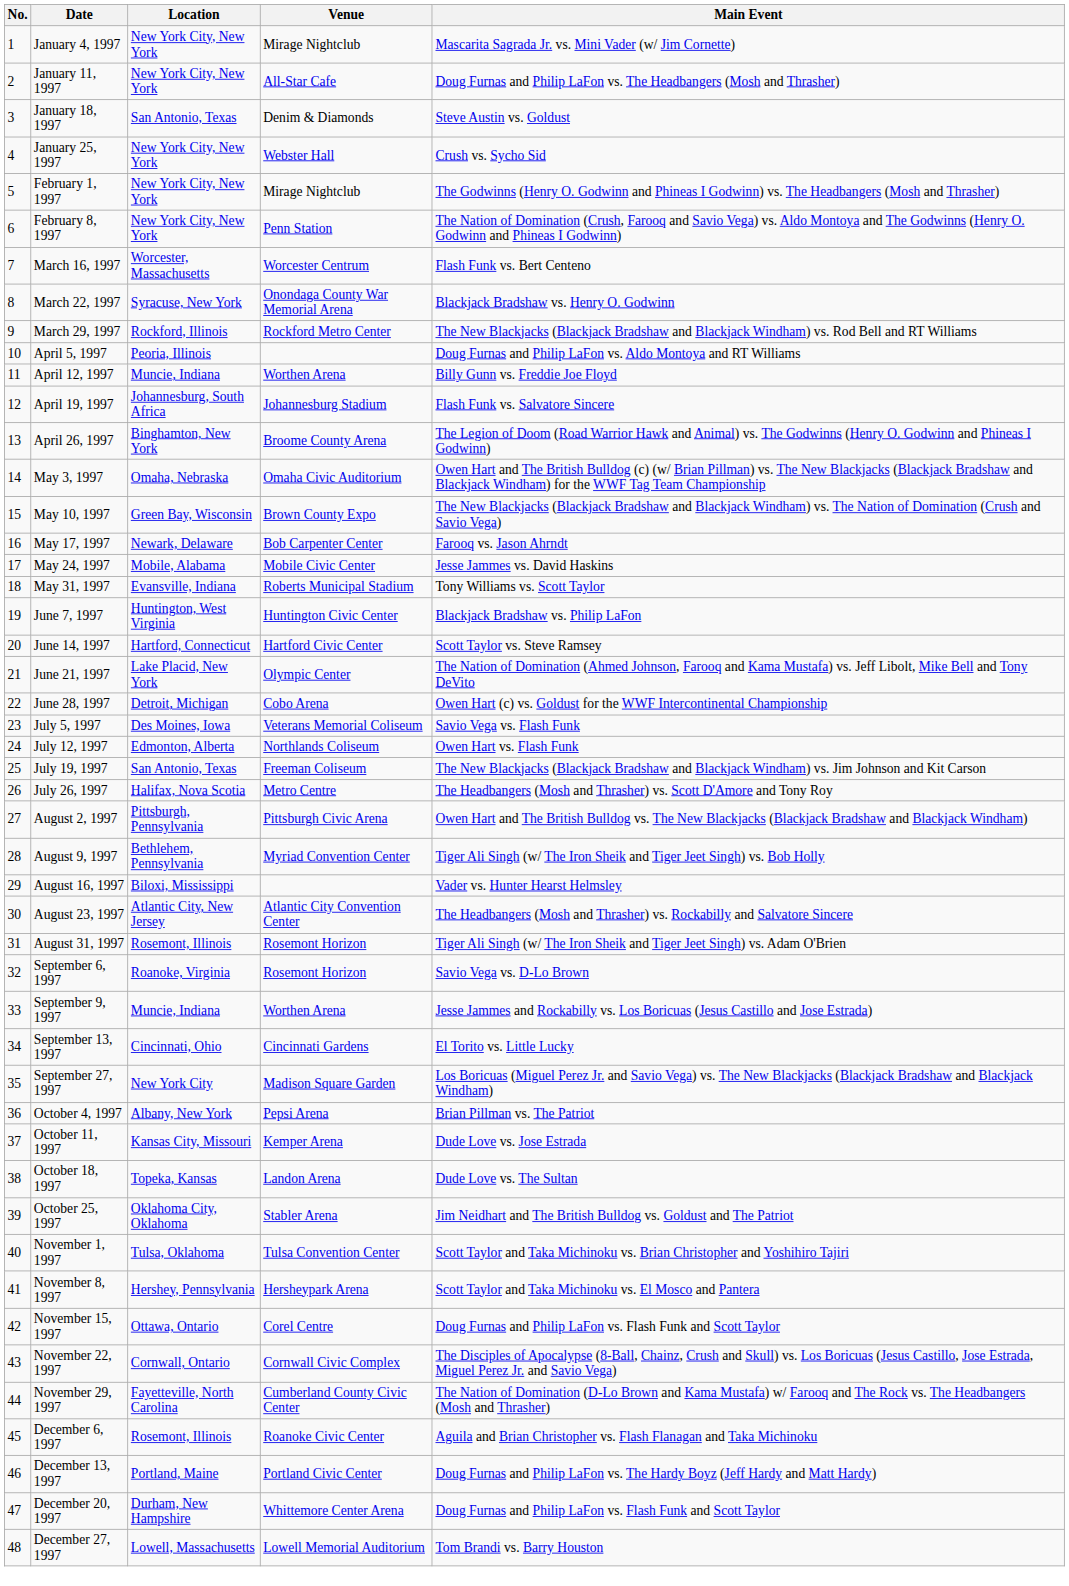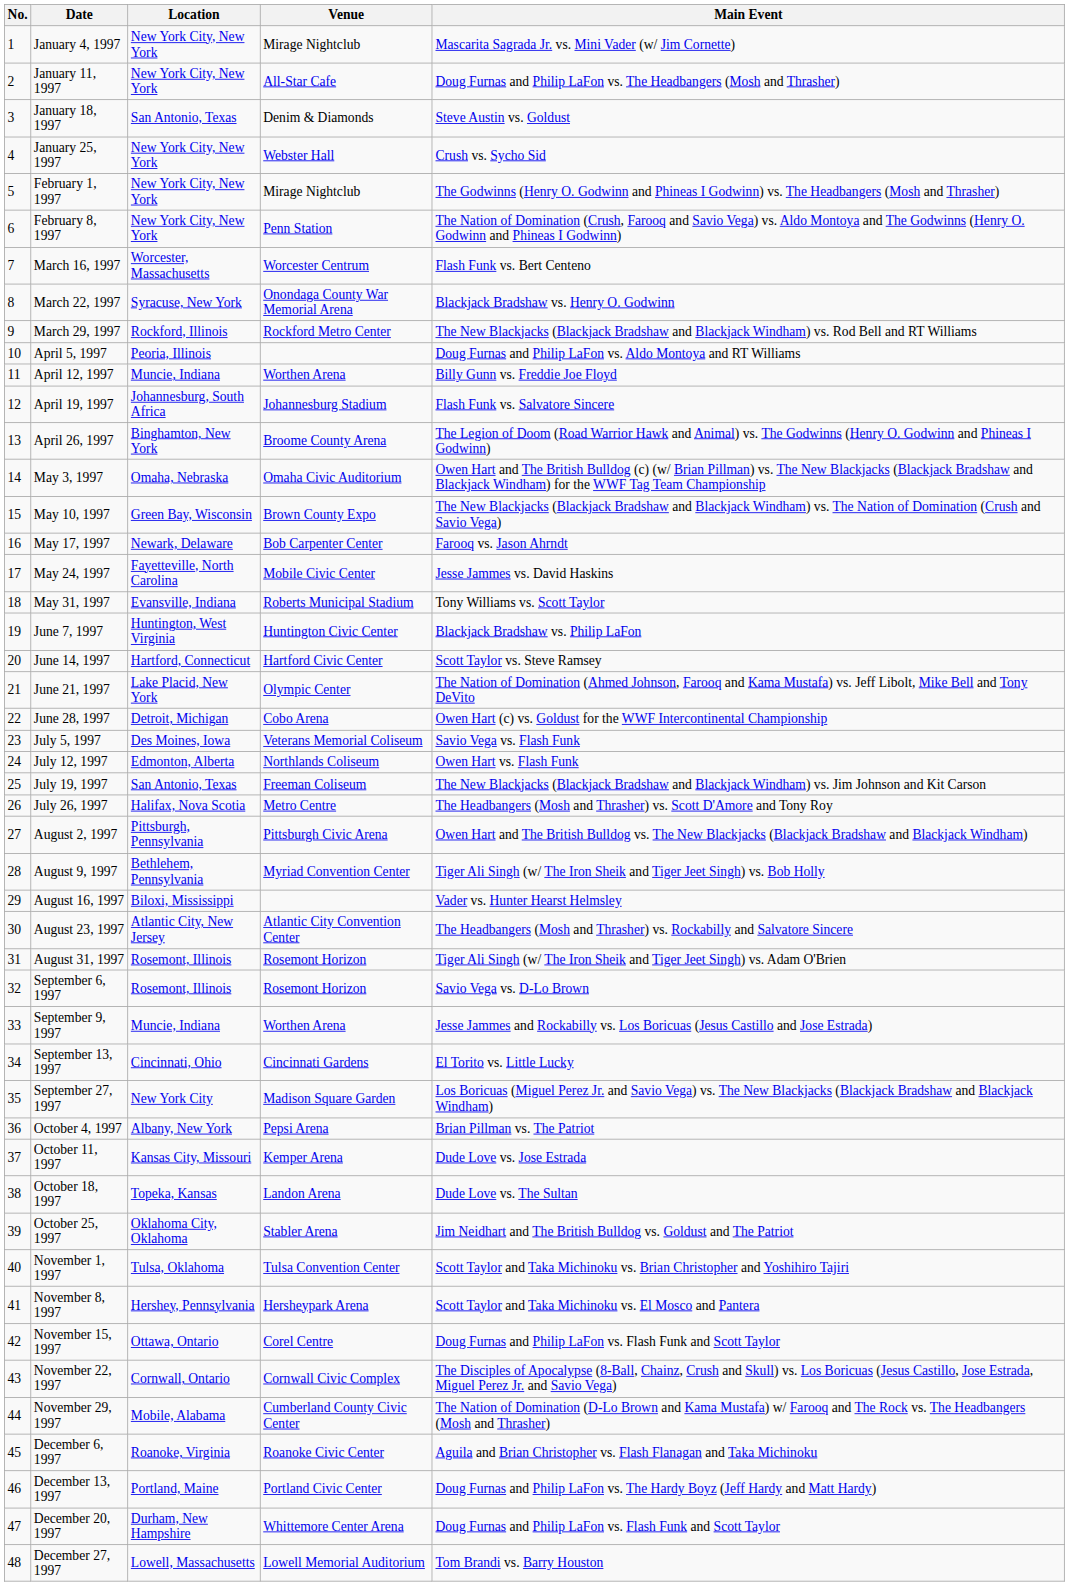 <table class="wikitable sortable">
 <tr>
 <th>No.</th>
 <th>Date</th>
 <th>Location</th>
 <th>Venue</th>
 <th>Main Event</th>
 </tr>
 <tr>
 <td>1</td>
 <td>January 4, 1997</td>
 <td><a href='#'>New York City, New York</a></td>
 <td>Mirage Nightclub</td>
 <td><a href='#'>Mascarita Sagrada Jr.</a> vs. <a href='#'>Mini Vader</a> (w/ <a href='#'>Jim Cornette</a>)</td>
 </tr>
 <tr>
 <td>2</td>
 <td>January 11, 1997</td>
 <td><a href='#'>New York City, New York</a></td>
 <td><a href='#'>All-Star Cafe</a></td>
 <td><a href='#'>Doug Furnas</a> and <a href='#'>Philip LaFon</a> vs. <a href='#'>The Headbangers</a> (<a href='#'>Mosh</a> and <a href='#'>Thrasher</a>)</td>
 </tr>
 <tr>
 <td>3</td>
 <td>January 18, 1997</td>
 <td><a href='#'>San Antonio, Texas</a></td>
 <td>Denim & Diamonds</td>
 <td><a href='#'>Steve Austin</a> vs. <a href='#'>Goldust</a></td>
 </tr>
 <tr>
 <td>4</td>
 <td>January 25, 1997</td>
 <td><a href='#'>New York City, New York</a></td>
 <td><a href='#'>Webster Hall</a></td>
 <td><a href='#'>Crush</a> vs. <a href='#'>Sycho Sid</a></td>
 </tr>
 <tr>
 <td>5</td>
 <td>February 1, 1997</td>
 <td><a href='#'>New York City, New York</a></td>
 <td>Mirage Nightclub</td>
 <td><a href='#'>The Godwinns</a> (<a href='#'>Henry O. Godwinn</a> and <a href='#'>Phineas I Godwinn</a>) vs. <a href='#'>The Headbangers</a> (<a href='#'>Mosh</a> and <a href='#'>Thrasher</a>)</td>
 </tr>
 <tr>
 <td>6</td>
 <td>February 8, 1997</td>
 <td><a href='#'>New York City, New York</a></td>
 <td><a href='#'>Penn Station</a></td>
 <td><a href='#'>The Nation of Domination</a> (<a href='#'>Crush</a>, <a href='#'>Farooq</a> and <a href='#'>Savio Vega</a>) vs. <a href='#'>Aldo Montoya</a> and <a href='#'>The Godwinns</a> (<a href='#'>Henry O. Godwinn</a> and <a href='#'>Phineas I Godwinn</a>)</td>
 </tr>
 <tr>
 <td>7</td>
 <td>March 16, 1997</td>
 <td><a href='#'>Worcester, Massachusetts</a></td>
 <td><a href='#'>Worcester Centrum</a></td>
 <td><a href='#'>Flash Funk</a> vs. Bert Centeno</td>
 </tr>
 <tr>
 <td>8</td>
 <td>March 22, 1997</td>
 <td><a href='#'>Syracuse, New York</a></td>
 <td><a href='#'>Onondaga County War Memorial Arena</a></td>
 <td><a href='#'>Blackjack Bradshaw</a> vs. <a href='#'>Henry O. Godwinn</a></td>
 </tr>
 <tr>
 <td>9</td>
 <td>March 29, 1997</td>
 <td><a href='#'>Rockford, Illinois</a></td>
 <td><a href='#'>Rockford Metro Center</a></td>
 <td><a href='#'>The New Blackjacks</a> (<a href='#'>Blackjack Bradshaw</a> and <a href='#'>Blackjack Windham</a>) vs. Rod Bell and RT Williams</td>
 </tr>
 <tr>
 <td>10</td>
 <td>April 5, 1997</td>
 <td><a href='#'>Peoria, Illinois</a></td>
 <td></td>
 <td><a href='#'>Doug Furnas</a> and <a href='#'>Philip LaFon</a> vs. <a href='#'>Aldo Montoya</a> and RT Williams</td>
 </tr>
 <tr>
 <td>11</td>
 <td>April 12, 1997</td>
 <td><a href='#'>Muncie, Indiana</a></td>
 <td><a href='#'>Worthen Arena</a></td>
 <td><a href='#'>Billy Gunn</a> vs. <a href='#'>Freddie Joe Floyd</a></td>
 </tr>
 <tr>
 <td>12</td>
 <td>April 19, 1997</td>
 <td><a href='#'>Johannesburg, South Africa</a></td>
 <td><a href='#'>Johannesburg Stadium</a></td>
 <td><a href='#'>Flash Funk</a> vs. <a href='#'>Salvatore Sincere</a></td>
 </tr>
 <tr>
 <td>13</td>
 <td>April 26, 1997</td>
 <td><a href='#'>Binghamton, New York</a></td>
 <td><a href='#'>Broome County Arena</a></td>
 <td><a href='#'>The Legion of Doom</a> (<a href='#'>Road Warrior Hawk</a> and <a href='#'>Animal</a>) vs. <a href='#'>The Godwinns</a> (<a href='#'>Henry O. Godwinn</a> and <a href='#'>Phineas I Godwinn</a>)</td>
 </tr>
 <tr>
 <td>14</td>
 <td>May 3, 1997</td>
 <td><a href='#'>Omaha, Nebraska</a></td>
 <td><a href='#'>Omaha Civic Auditorium</a></td>
 <td><a href='#'>Owen Hart</a> and <a href='#'>The British Bulldog</a> (c) (w/ <a href='#'>Brian Pillman</a>) vs. <a href='#'>The New Blackjacks</a> (<a href='#'>Blackjack Bradshaw</a> and <a href='#'>Blackjack Windham</a>) for the <a href='#'>WWF Tag Team Championship</a></td>
 </tr>
 <tr>
 <td>15</td>
 <td>May 10, 1997</td>
 <td><a href='#'>Green Bay, Wisconsin</a></td>
 <td><a href='#'>Brown County Expo</a></td>
 <td><a href='#'>The New Blackjacks</a> (<a href='#'>Blackjack Bradshaw</a> and <a href='#'>Blackjack Windham</a>) vs. <a href='#'>The Nation of Domination</a> (<a href='#'>Crush</a> and <a href='#'>Savio Vega</a>)</td>
 </tr>
 <tr>
 <td>16</td>
 <td>May 17, 1997</td>
 <td><a href='#'>Newark, Delaware</a></td>
 <td><a href='#'>Bob Carpenter Center</a></td>
 <td><a href='#'>Farooq</a> vs. <a href='#'>Jason Ahrndt</a></td>
 </tr>
 <tr>
 <td>17</td>
 <td>May 24, 1997</td>
-<td><a href='#'>Mobile, Alabama</a></td>
+<td><a href='#'>Fayetteville, North Carolina</a></td>
 <td><a href='#'>Mobile Civic Center</a></td>
 <td><a href='#'>Jesse Jammes</a> vs. David Haskins</td>
 </tr>
 <tr>
 <td>18</td>
 <td>May 31, 1997</td>
 <td><a href='#'>Evansville, Indiana</a></td>
 <td><a href='#'>Roberts Municipal Stadium</a></td>
 <td>Tony Williams vs. <a href='#'>Scott Taylor</a></td>
 </tr>
 <tr>
 <td>19</td>
 <td>June 7, 1997</td>
 <td><a href='#'>Huntington, West Virginia</a></td>
 <td><a href='#'>Huntington Civic Center</a></td>
 <td><a href='#'>Blackjack Bradshaw</a> vs. <a href='#'>Philip LaFon</a></td>
 </tr>
 <tr>
 <td>20</td>
 <td>June 14, 1997</td>
 <td><a href='#'>Hartford, Connecticut</a></td>
 <td><a href='#'>Hartford Civic Center</a></td>
 <td><a href='#'>Scott Taylor</a> vs. Steve Ramsey</td>
 </tr>
 <tr>
 <td>21</td>
 <td>June 21, 1997</td>
 <td><a href='#'>Lake Placid, New York</a></td>
 <td><a href='#'>Olympic Center</a></td>
 <td><a href='#'>The Nation of Domination</a> (<a href='#'>Ahmed Johnson</a>, <a href='#'>Farooq</a> and <a href='#'>Kama Mustafa</a>) vs. Jeff Libolt, <a href='#'>Mike Bell</a> and <a href='#'>Tony DeVito</a></td>
 </tr>
 <tr>
 <td>22</td>
 <td>June 28, 1997</td>
 <td><a href='#'>Detroit, Michigan</a></td>
 <td><a href='#'>Cobo Arena</a></td>
 <td><a href='#'>Owen Hart</a> (c) vs. <a href='#'>Goldust</a> for the <a href='#'>WWF Intercontinental Championship</a></td>
 </tr>
 <tr>
 <td>23</td>
 <td>July 5, 1997</td>
 <td><a href='#'>Des Moines, Iowa</a></td>
 <td><a href='#'>Veterans Memorial Coliseum</a></td>
 <td><a href='#'>Savio Vega</a> vs. <a href='#'>Flash Funk</a></td>
 </tr>
 <tr>
 <td>24</td>
 <td>July 12, 1997</td>
 <td><a href='#'>Edmonton, Alberta</a></td>
 <td><a href='#'>Northlands Coliseum</a></td>
 <td><a href='#'>Owen Hart</a> vs. <a href='#'>Flash Funk</a></td>
 </tr>
 <tr>
 <td>25</td>
 <td>July 19, 1997</td>
 <td><a href='#'>San Antonio, Texas</a></td>
 <td><a href='#'>Freeman Coliseum</a></td>
 <td><a href='#'>The New Blackjacks</a> (<a href='#'>Blackjack Bradshaw</a> and <a href='#'>Blackjack Windham</a>) vs. Jim Johnson and Kit Carson</td>
 </tr>
 <tr>
 <td>26</td>
 <td>July 26, 1997</td>
 <td><a href='#'>Halifax, Nova Scotia</a></td>
 <td><a href='#'>Metro Centre</a></td>
 <td><a href='#'>The Headbangers</a> (<a href='#'>Mosh</a> and <a href='#'>Thrasher</a>) vs. <a href='#'>Scott D'Amore</a> and Tony Roy</td>
 </tr>
 <tr>
 <td>27</td>
 <td>August 2, 1997</td>
 <td><a href='#'>Pittsburgh, Pennsylvania</a></td>
 <td><a href='#'>Pittsburgh Civic Arena</a></td>
 <td><a href='#'>Owen Hart</a> and <a href='#'>The British Bulldog</a> vs. <a href='#'>The New Blackjacks</a> (<a href='#'>Blackjack Bradshaw</a> and <a href='#'>Blackjack Windham</a>)</td>
 </tr>
 <tr>
 <td>28</td>
 <td>August 9, 1997</td>
 <td><a href='#'>Bethlehem, Pennsylvania</a></td>
 <td><a href='#'>Myriad Convention Center</a></td>
 <td><a href='#'>Tiger Ali Singh</a> (w/ <a href='#'>The Iron Sheik</a> and <a href='#'>Tiger Jeet Singh</a>) vs. <a href='#'>Bob Holly</a></td>
 </tr>
 <tr>
 <td>29</td>
 <td>August 16, 1997</td>
 <td><a href='#'>Biloxi, Mississippi</a></td>
 <td></td>
 <td><a href='#'>Vader</a> vs. <a href='#'>Hunter Hearst Helmsley</a></td>
 </tr>
 <tr>
 <td>30</td>
 <td>August 23, 1997</td>
 <td><a href='#'>Atlantic City, New Jersey</a></td>
 <td><a href='#'>Atlantic City Convention Center</a></td>
 <td><a href='#'>The Headbangers</a> (<a href='#'>Mosh</a> and <a href='#'>Thrasher</a>) vs. <a href='#'>Rockabilly</a> and <a href='#'>Salvatore Sincere</a></td>
 </tr>
 <tr>
 <td>31</td>
 <td>August 31, 1997</td>
 <td><a href='#'>Rosemont, Illinois</a></td>
 <td><a href='#'>Rosemont Horizon</a></td>
 <td><a href='#'>Tiger Ali Singh</a> (w/ <a href='#'>The Iron Sheik</a> and <a href='#'>Tiger Jeet Singh</a>) vs. Adam O'Brien</td>
 </tr>
 <tr>
 <td>32</td>
 <td>September 6, 1997</td>
-<td><a href='#'>Roanoke, Virginia</a></td>
+<td><a href='#'>Rosemont, Illinois</a></td>
 <td><a href='#'>Rosemont Horizon</a></td>
 <td><a href='#'>Savio Vega</a> vs. <a href='#'>D-Lo Brown</a></td>
 </tr>
 <tr>
 <td>33</td>
 <td>September 9, 1997</td>
 <td><a href='#'>Muncie, Indiana</a></td>
 <td><a href='#'>Worthen Arena</a></td>
 <td><a href='#'>Jesse Jammes</a> and <a href='#'>Rockabilly</a> vs. <a href='#'>Los Boricuas</a> (<a href='#'>Jesus Castillo</a> and <a href='#'>Jose Estrada</a>)</td>
 </tr>
 <tr>
 <td>34</td>
 <td>September 13, 1997</td>
 <td><a href='#'>Cincinnati, Ohio</a></td>
 <td><a href='#'>Cincinnati Gardens</a></td>
 <td><a href='#'>El Torito</a> vs. <a href='#'>Little Lucky</a></td>
 </tr>
 <tr>
 <td>35</td>
 <td>September 27, 1997</td>
 <td><a href='#'>New York City</a></td>
 <td><a href='#'>Madison Square Garden</a></td>
 <td><a href='#'>Los Boricuas</a> (<a href='#'>Miguel Perez Jr.</a> and <a href='#'>Savio Vega</a>) vs. <a href='#'>The New Blackjacks</a> (<a href='#'>Blackjack Bradshaw</a> and <a href='#'>Blackjack Windham</a>)</td>
 </tr>
 <tr>
 <td>36</td>
 <td>October 4, 1997</td>
 <td><a href='#'>Albany, New York</a></td>
 <td><a href='#'>Pepsi Arena</a></td>
 <td><a href='#'>Brian Pillman</a> vs. <a href='#'>The Patriot</a></td>
 </tr>
 <tr>
 <td>37</td>
 <td>October 11, 1997</td>
 <td><a href='#'>Kansas City, Missouri</a></td>
 <td><a href='#'>Kemper Arena</a></td>
 <td><a href='#'>Dude Love</a> vs. <a href='#'>Jose Estrada</a></td>
 </tr>
 <tr>
 <td>38</td>
 <td>October 18, 1997</td>
 <td><a href='#'>Topeka, Kansas</a></td>
 <td><a href='#'>Landon Arena</a></td>
 <td><a href='#'>Dude Love</a> vs. <a href='#'>The Sultan</a></td>
 </tr>
 <tr>
 <td>39</td>
 <td>October 25, 1997</td>
 <td><a href='#'>Oklahoma City, Oklahoma</a></td>
 <td><a href='#'>Stabler Arena</a></td>
 <td><a href='#'>Jim Neidhart</a> and <a href='#'>The British Bulldog</a> vs. <a href='#'>Goldust</a> and <a href='#'>The Patriot</a></td>
 </tr>
 <tr>
 <td>40</td>
 <td>November 1, 1997</td>
 <td><a href='#'>Tulsa, Oklahoma</a></td>
 <td><a href='#'>Tulsa Convention Center</a></td>
 <td><a href='#'>Scott Taylor</a> and <a href='#'>Taka Michinoku</a> vs. <a href='#'>Brian Christopher</a> and <a href='#'>Yoshihiro Tajiri</a></td>
 </tr>
 <tr>
 <td>41</td>
 <td>November 8, 1997</td>
 <td><a href='#'>Hershey, Pennsylvania</a></td>
 <td><a href='#'>Hersheypark Arena</a></td>
 <td><a href='#'>Scott Taylor</a> and <a href='#'>Taka Michinoku</a> vs. <a href='#'>El Mosco</a> and <a href='#'>Pantera</a></td>
 </tr>
 <tr>
 <td>42</td>
 <td>November 15, 1997</td>
 <td><a href='#'>Ottawa, Ontario</a></td>
 <td><a href='#'>Corel Centre</a></td>
 <td><a href='#'>Doug Furnas</a> and <a href='#'>Philip LaFon</a> vs. Flash Funk and <a href='#'>Scott Taylor</a></td>
 </tr>
 <tr>
 <td>43</td>
 <td>November 22, 1997</td>
 <td><a href='#'>Cornwall, Ontario</a></td>
 <td><a href='#'>Cornwall Civic Complex</a></td>
 <td><a href='#'>The Disciples of Apocalypse</a> (<a href='#'>8-Ball</a>, <a href='#'>Chainz</a>, <a href='#'>Crush</a> and <a href='#'>Skull</a>) vs. <a href='#'>Los Boricuas</a> (<a href='#'>Jesus Castillo</a>, <a href='#'>Jose Estrada</a>, <a href='#'>Miguel Perez Jr.</a> and <a href='#'>Savio Vega</a>)</td>
 </tr>
 <tr>
 <td>44</td>
 <td>November 29, 1997</td>
-<td><a href='#'>Fayetteville, North Carolina</a></td>
+<td><a href='#'>Mobile, Alabama</a></td>
 <td><a href='#'>Cumberland County Civic Center</a></td>
 <td><a href='#'>The Nation of Domination</a> (<a href='#'>D-Lo Brown</a> and <a href='#'>Kama Mustafa</a>) w/ <a href='#'>Farooq</a> and <a href='#'>The Rock</a> vs. <a href='#'>The Headbangers</a> (<a href='#'>Mosh</a> and <a href='#'>Thrasher</a>)</td>
 </tr>
 <tr>
 <td>45</td>
 <td>December 6, 1997</td>
-<td><a href='#'>Rosemont, Illinois</a></td>
+<td><a href='#'>Roanoke, Virginia</a></td>
 <td><a href='#'>Roanoke Civic Center</a></td>
 <td><a href='#'>Aguila</a> and <a href='#'>Brian Christopher</a> vs. <a href='#'>Flash Flanagan</a> and <a href='#'>Taka Michinoku</a></td>
 </tr>
 <tr>
 <td>46</td>
 <td>December 13, 1997</td>
 <td><a href='#'>Portland, Maine</a></td>
 <td><a href='#'>Portland Civic Center</a></td>
 <td><a href='#'>Doug Furnas</a> and <a href='#'>Philip LaFon</a> vs. <a href='#'>The Hardy Boyz</a> (<a href='#'>Jeff Hardy</a> and <a href='#'>Matt Hardy</a>)</td>
 </tr>
 <tr>
 <td>47</td>
 <td>December 20, 1997</td>
 <td><a href='#'>Durham, New Hampshire</a></td>
 <td><a href='#'>Whittemore Center Arena</a></td>
 <td><a href='#'>Doug Furnas</a> and <a href='#'>Philip LaFon</a> vs. <a href='#'>Flash Funk</a> and <a href='#'>Scott Taylor</a></td>
 </tr>
 <tr>
 <td>48</td>
 <td>December 27, 1997</td>
 <td><a href='#'>Lowell, Massachusetts</a></td>
 <td><a href='#'>Lowell Memorial Auditorium</a></td>
 <td><a href='#'>Tom Brandi</a> vs. <a href='#'>Barry Houston</a></td>
 </tr>
 </table>
